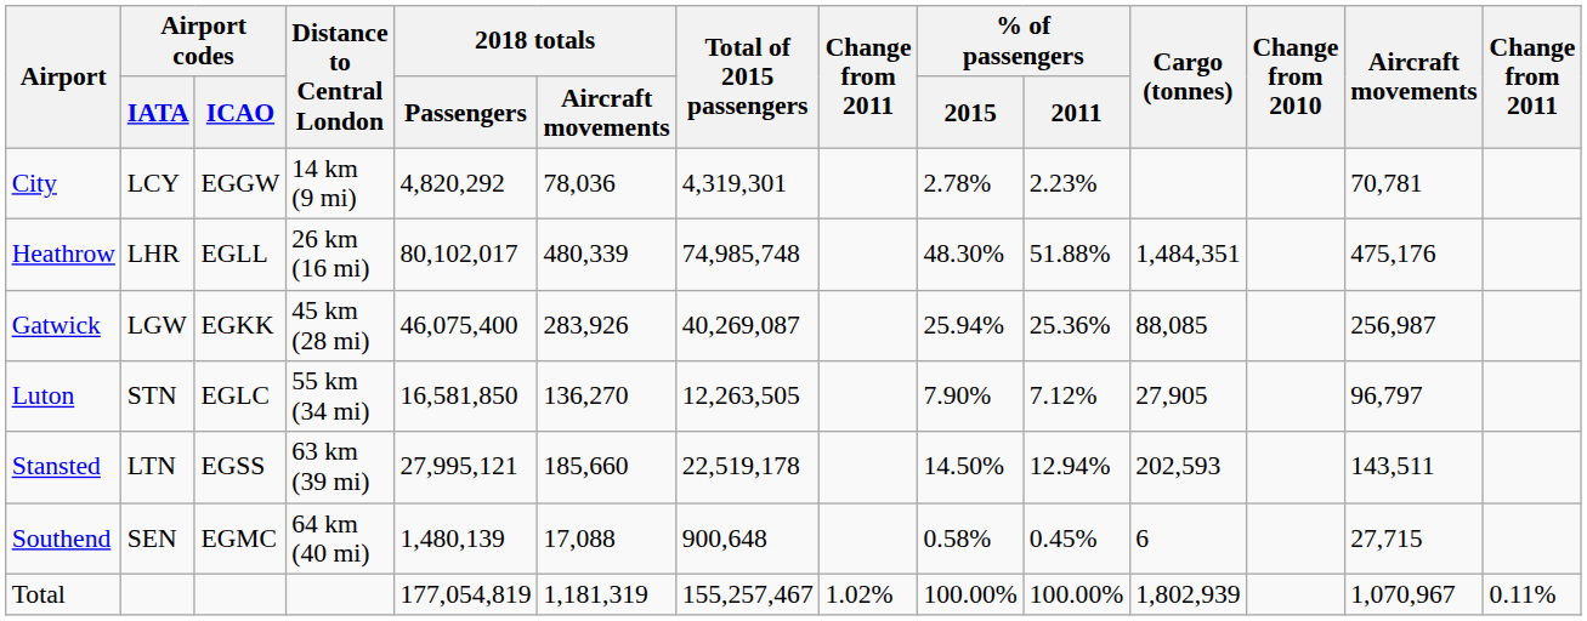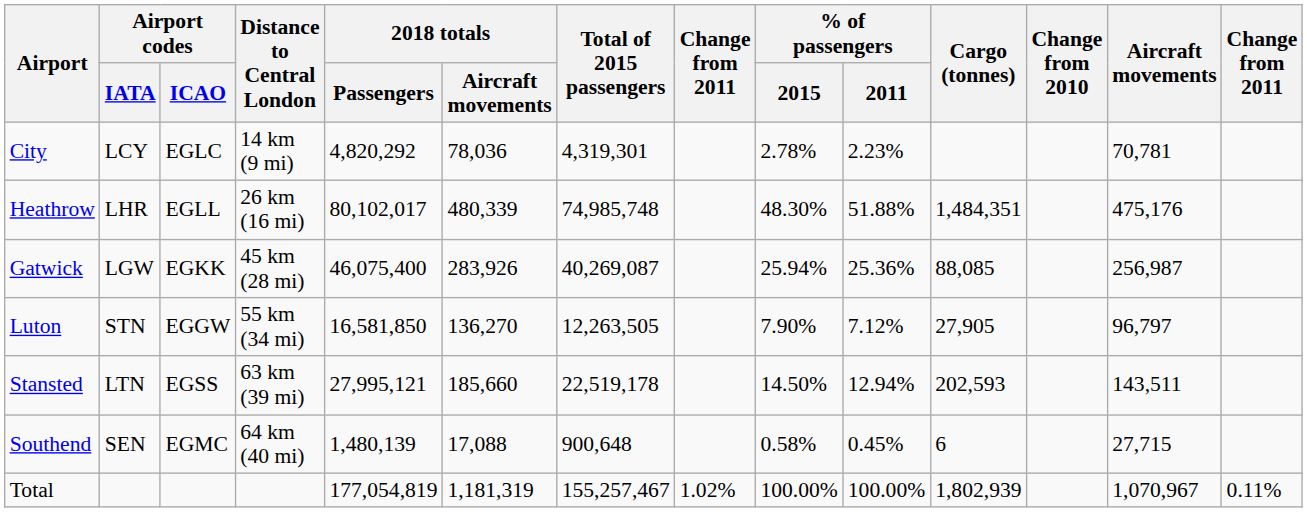 <table class="wikitable sortable" width= align>
 <tr>
 <th rowspan=2>Airport</th>
 <th colspan=2>Airport codes</th>
 <th rowspan=2>Distance to<br>Central<br>London</th>
 <th colspan=2>2018 totals</th>
 <th rowspan=2>Total of 2015<br>passengers</th>
 <th rowspan=2>Change<br>from 2011</th>
 <th colspan=2>% of<br>passengers</th>
 <th rowspan=2>Cargo (tonnes)</th>
 <th rowspan=2>Change<br>from 2010</th>
 <th rowspan=2>Aircraft <br>movements</th>
 <th rowspan=2>Change<br>from 2011</th>
 </tr>
 <tr>
 <th><a href='#'>IATA</a></th>
 <th><a href='#'>ICAO</a></th>
 <th>Passengers</th>
 <th>Aircraft<br> movements</th>
 <th>2015</th>
 <th>2011</th>
 </tr>
 <tr>
 <td><a href='#'>City</a></td>
 <td>LCY</td>
-<td>EGGW</td>
+<td>EGLC</td>
 <td>14 km (9 mi)</td>
 <td>4,820,292</td>
 <td>78,036</td>
 <td>4,319,301</td>
 <td> </td>
 <td>2.78%</td>
 <td>2.23%</td>
 <td></td>
 <td></td>
 <td>70,781</td>
 <td> </td>
 </tr>
 <tr>
 <td><a href='#'>Heathrow</a></td>
 <td>LHR</td>
 <td>EGLL</td>
 <td>26 km (16 mi)</td>
 <td>80,102,017</td>
 <td>480,339</td>
 <td>74,985,748</td>
 <td> </td>
 <td>48.30%</td>
 <td>51.88%</td>
 <td>1,484,351</td>
 <td> </td>
 <td>475,176</td>
 <td> </td>
 </tr>
 <tr>
 <td><a href='#'>Gatwick</a></td>
 <td>LGW</td>
 <td>EGKK</td>
 <td>45 km (28 mi)</td>
 <td>46,075,400</td>
 <td>283,926</td>
 <td>40,269,087</td>
 <td> </td>
 <td>25.94%</td>
 <td>25.36%</td>
 <td>88,085</td>
 <td> </td>
 <td>256,987</td>
 <td> </td>
 </tr>
 <tr>
 <td><a href='#'>Luton</a></td>
 <td>STN</td>
-<td>EGLC</td>
+<td>EGGW</td>
 <td>55 km (34 mi)</td>
 <td>16,581,850</td>
 <td>136,270</td>
 <td>12,263,505</td>
 <td> </td>
 <td>7.90%</td>
 <td>7.12%</td>
 <td>27,905</td>
 <td> </td>
 <td>96,797</td>
 <td> </td>
 </tr>
 <tr>
 <td><a href='#'>Stansted</a></td>
 <td>LTN</td>
 <td>EGSS</td>
 <td>63 km (39 mi)</td>
 <td>27,995,121</td>
 <td>185,660</td>
 <td>22,519,178</td>
 <td> </td>
 <td>14.50%</td>
 <td>12.94%</td>
 <td>202,593</td>
 <td> </td>
 <td>143,511</td>
 <td> </td>
 </tr>
 <tr>
 <td><a href='#'>Southend</a></td>
 <td>SEN</td>
 <td>EGMC</td>
 <td>64 km (40 mi)</td>
 <td>1,480,139</td>
 <td>17,088</td>
 <td>900,648</td>
 <td> </td>
 <td>0.58%</td>
 <td>0.45%</td>
 <td>6</td>
 <td> </td>
 <td>27,715</td>
 <td> </td>
 </tr>
 <tr>
 <td>Total</td>
 <td></td>
 <td></td>
 <td></td>
 <td>177,054,819</td>
 <td>1,181,319</td>
 <td>155,257,467</td>
 <td> 1.02%</td>
 <td>100.00%</td>
 <td>100.00%</td>
 <td>1,802,939</td>
 <td></td>
 <td>1,070,967</td>
 <td> 0.11%</td>
 </tr>
 </table>
